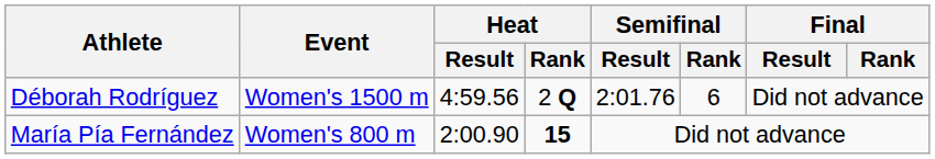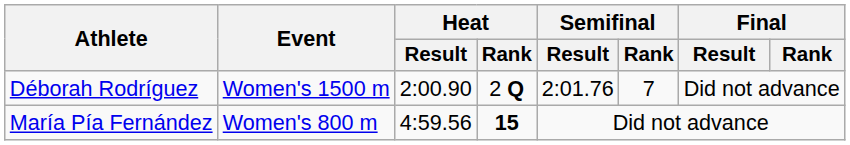 <table class=wikitable style="font-size:90%">
 <tr>
 <th rowspan="2">Athlete</th>
 <th rowspan="2">Event</th>
 <th colspan="2">Heat</th>
 <th colspan="2">Semifinal</th>
 <th colspan="2">Final</th>
 </tr>
 <tr style="font-size:95%">
 <th>Result</th>
 <th>Rank</th>
 <th>Result</th>
 <th>Rank</th>
 <th>Result</th>
 <th>Rank</th>
 </tr>
 <tr align=center>
 <td align=left><a href='#'>Déborah Rodríguez</a></td>
 <td align=left><a href='#'>Women's 1500 m</a></td>
-<td>4:59.56</td>
+<td>2:00.90</td>
 <td>2 <strong>Q</strong></td>
 <td>2:01.76</td>
-<td>6</td>
+<td>7</td>
 <td colspan="2">Did not advance</td>
 </tr>
 <tr align=center>
 <td align=left><a href='#'>María Pía Fernández</a></td>
 <td align=left><a href='#'>Women's 800 m</a></td>
-<td>2:00.90</td>
+<td>4:59.56</td>
 <td><strong>15</strong></td>
 <td colspan="4">Did not advance</td>
 </tr>
 </table>
